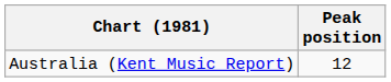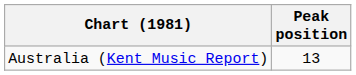 <table class="wikitable">
 <tr>
 <th>Chart (1981)</th>
 <th>Peak<br>position</th>
 </tr>
 <tr>
 <td>Australia (<a href='#'>Kent Music Report</a>)</td>
-<td style="text-align:center;">12</td>
+<td style="text-align:center;">13</td>
 </tr>
 </table>
